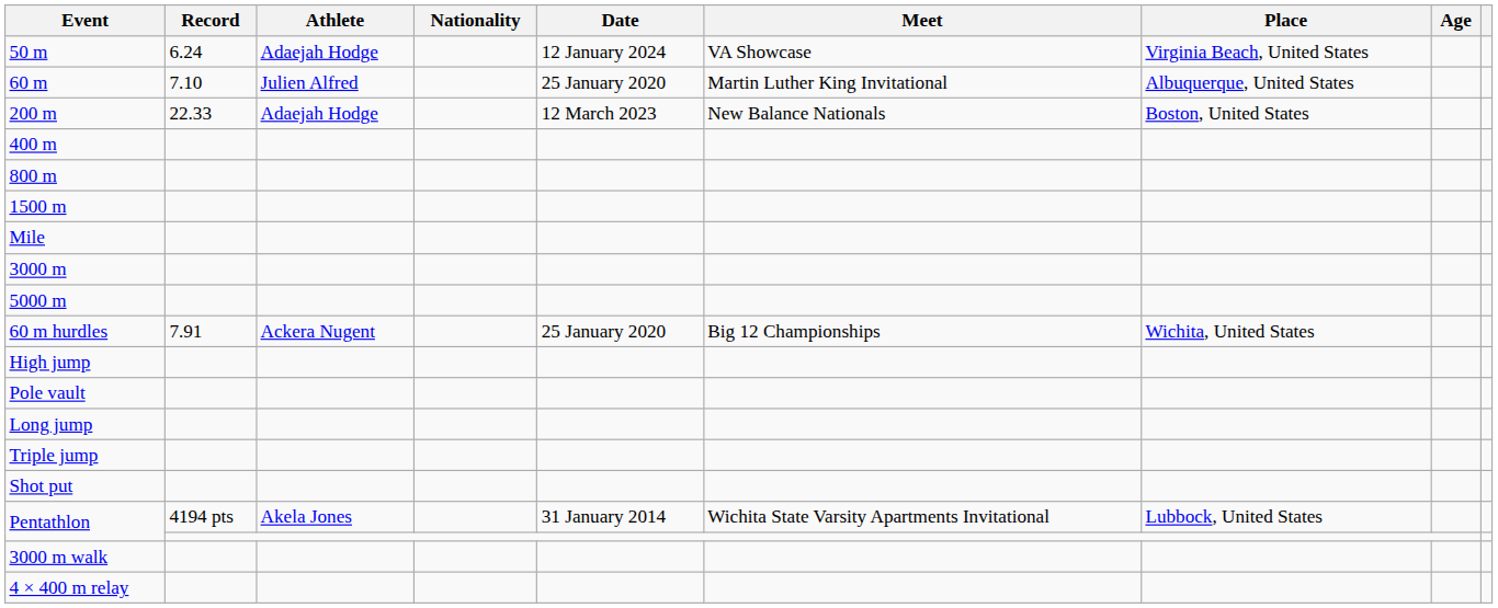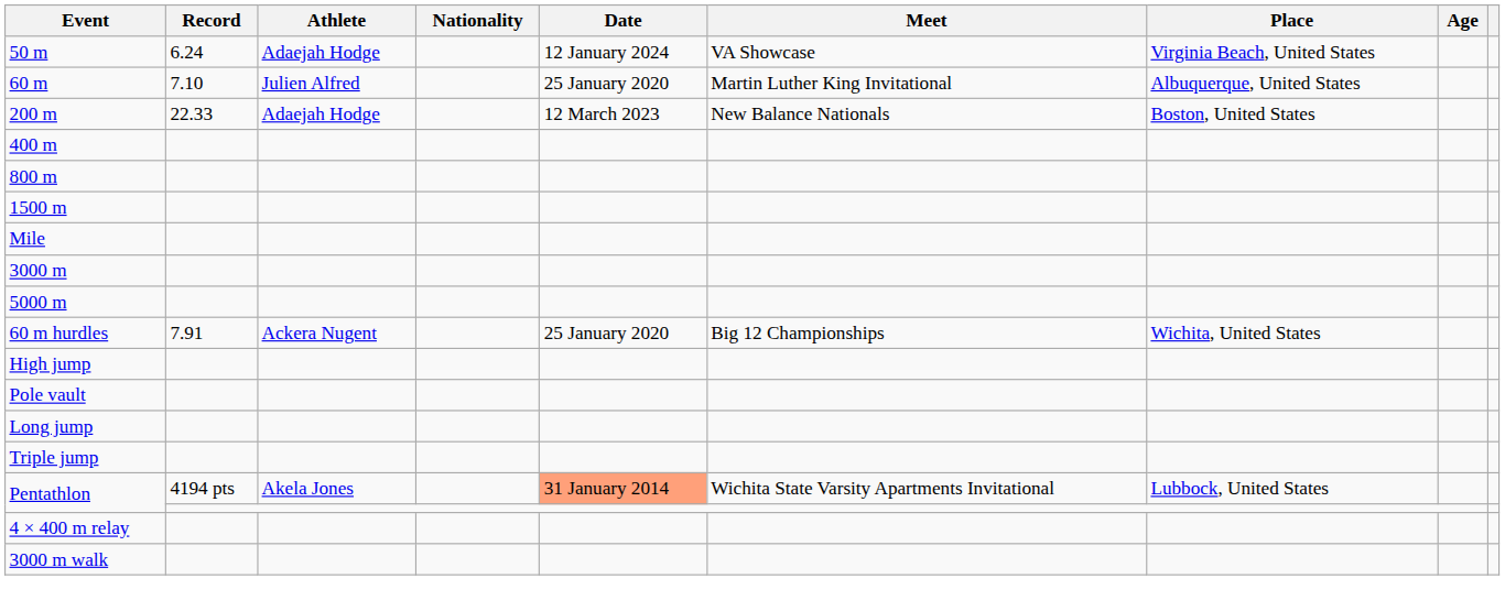 <table class=wikitable style="width: 95%; font-size: 95%;">
 <tr>
 <th>Event</th>
 <th>Record</th>
 <th>Athlete</th>
 <th>Nationality</th>
 <th>Date</th>
 <th>Meet</th>
 <th>Place</th>
 <th>Age</th>
 <th></th>
 </tr>
 <tr>
 <td><a href='#'>50 m</a></td>
 <td>6.24</td>
 <td><a href='#'>Adaejah Hodge</a></td>
 <td></td>
 <td>12 January 2024</td>
 <td>VA Showcase</td>
 <td><a href='#'>Virginia Beach</a>, United States</td>
 <td></td>
 <td></td>
 </tr>
 <tr>
 <td><a href='#'>60 m</a></td>
 <td>7.10 </td>
 <td><a href='#'>Julien Alfred</a></td>
 <td></td>
 <td>25 January 2020</td>
 <td>Martin Luther King Invitational</td>
 <td><a href='#'>Albuquerque</a>, United States</td>
 <td></td>
 <td></td>
 </tr>
 <tr>
 <td><a href='#'>200 m</a></td>
 <td>22.33</td>
 <td><a href='#'>Adaejah Hodge</a></td>
 <td></td>
 <td>12 March 2023</td>
 <td>New Balance Nationals</td>
 <td><a href='#'>Boston</a>, United States</td>
 <td></td>
 <td></td>
 </tr>
 <tr>
 <td><a href='#'>400 m</a></td>
 <td></td>
 <td></td>
 <td></td>
 <td></td>
 <td></td>
 <td></td>
 <td></td>
 <td></td>
 </tr>
 <tr>
 <td><a href='#'>800 m</a></td>
 <td></td>
 <td></td>
 <td></td>
 <td></td>
 <td></td>
 <td></td>
 <td></td>
 <td></td>
 </tr>
 <tr>
 <td><a href='#'>1500 m</a></td>
 <td></td>
 <td></td>
 <td></td>
 <td></td>
 <td></td>
 <td></td>
 <td></td>
 <td></td>
 </tr>
 <tr>
 <td><a href='#'>Mile</a></td>
 <td></td>
 <td></td>
 <td></td>
 <td></td>
 <td></td>
 <td></td>
 <td></td>
 <td></td>
 </tr>
 <tr>
 <td><a href='#'>3000 m</a></td>
 <td></td>
 <td></td>
 <td></td>
 <td></td>
 <td></td>
 <td></td>
 <td></td>
 <td></td>
 </tr>
 <tr>
 <td><a href='#'>5000 m</a></td>
 <td></td>
 <td></td>
 <td></td>
 <td></td>
 <td></td>
 <td></td>
 <td></td>
 <td></td>
 </tr>
 <tr>
 <td><a href='#'>60 m hurdles</a></td>
 <td>7.91</td>
 <td><a href='#'>Ackera Nugent</a></td>
 <td></td>
 <td>25 January 2020</td>
 <td>Big 12 Championships</td>
 <td><a href='#'>Wichita</a>, United States</td>
 <td></td>
 <td></td>
 </tr>
 <tr>
 <td><a href='#'>High jump</a></td>
 <td></td>
 <td></td>
 <td></td>
 <td></td>
 <td></td>
 <td></td>
 <td></td>
 <td></td>
 </tr>
 <tr>
 <td><a href='#'>Pole vault</a></td>
 <td></td>
 <td></td>
 <td></td>
 <td></td>
 <td></td>
 <td></td>
 <td></td>
 <td></td>
 </tr>
 <tr>
 <td><a href='#'>Long jump</a></td>
 <td></td>
 <td></td>
 <td></td>
 <td></td>
 <td></td>
 <td></td>
 <td></td>
 <td></td>
 </tr>
 <tr>
 <td><a href='#'>Triple jump</a></td>
 <td></td>
 <td></td>
 <td></td>
 <td></td>
 <td></td>
 <td></td>
 <td></td>
 <td></td>
 </tr>
 <tr>
-<td><a href='#'>Shot put</a></td>
+<td rowspan=2><a href='#'>Pentathlon</a></td>
+<td>4194 pts</td>
+<td><a href='#'>Akela Jones</a></td>
+<td></td>
+<td style="background: lightsalmon;">31 January 2014</td>
+<td>Wichita State Varsity Apartments Invitational</td>
+<td><a href='#'>Lubbock</a>, United States</td>
+<td></td>
+<td></td>
+</tr>
+<tr>
+<td colspan=7></td>
+<td></td>
+</tr>
+<tr>
+<td><a href='#'>4 × 400 m relay</a></td>
 <td></td>
 <td></td>
 <td></td>
 <td></td>
 <td></td>
 <td></td>
 <td></td>
-<td></td>
-</tr>
-<tr>
-<td rowspan=2><a href='#'>Pentathlon</a></td>
-<td>4194 pts</td>
-<td><a href='#'>Akela Jones</a></td>
-<td></td>
-<td>31 January 2014</td>
-<td>Wichita State Varsity Apartments Invitational</td>
-<td><a href='#'>Lubbock</a>, United States</td>
-<td></td>
-<td></td>
-</tr>
-<tr>
-<td colspan=7></td>
 <td></td>
 </tr>
 <tr>
 <td><a href='#'>3000 m walk</a></td>
 <td></td>
 <td></td>
 <td></td>
 <td></td>
 <td></td>
 <td></td>
 <td></td>
 <td></td>
 </tr>
-<tr>
-<td><a href='#'>4 × 400 m relay</a></td>
-<td></td>
-<td></td>
-<td></td>
-<td></td>
-<td></td>
-<td></td>
-<td></td>
-<td></td>
-</tr>
 </table>
